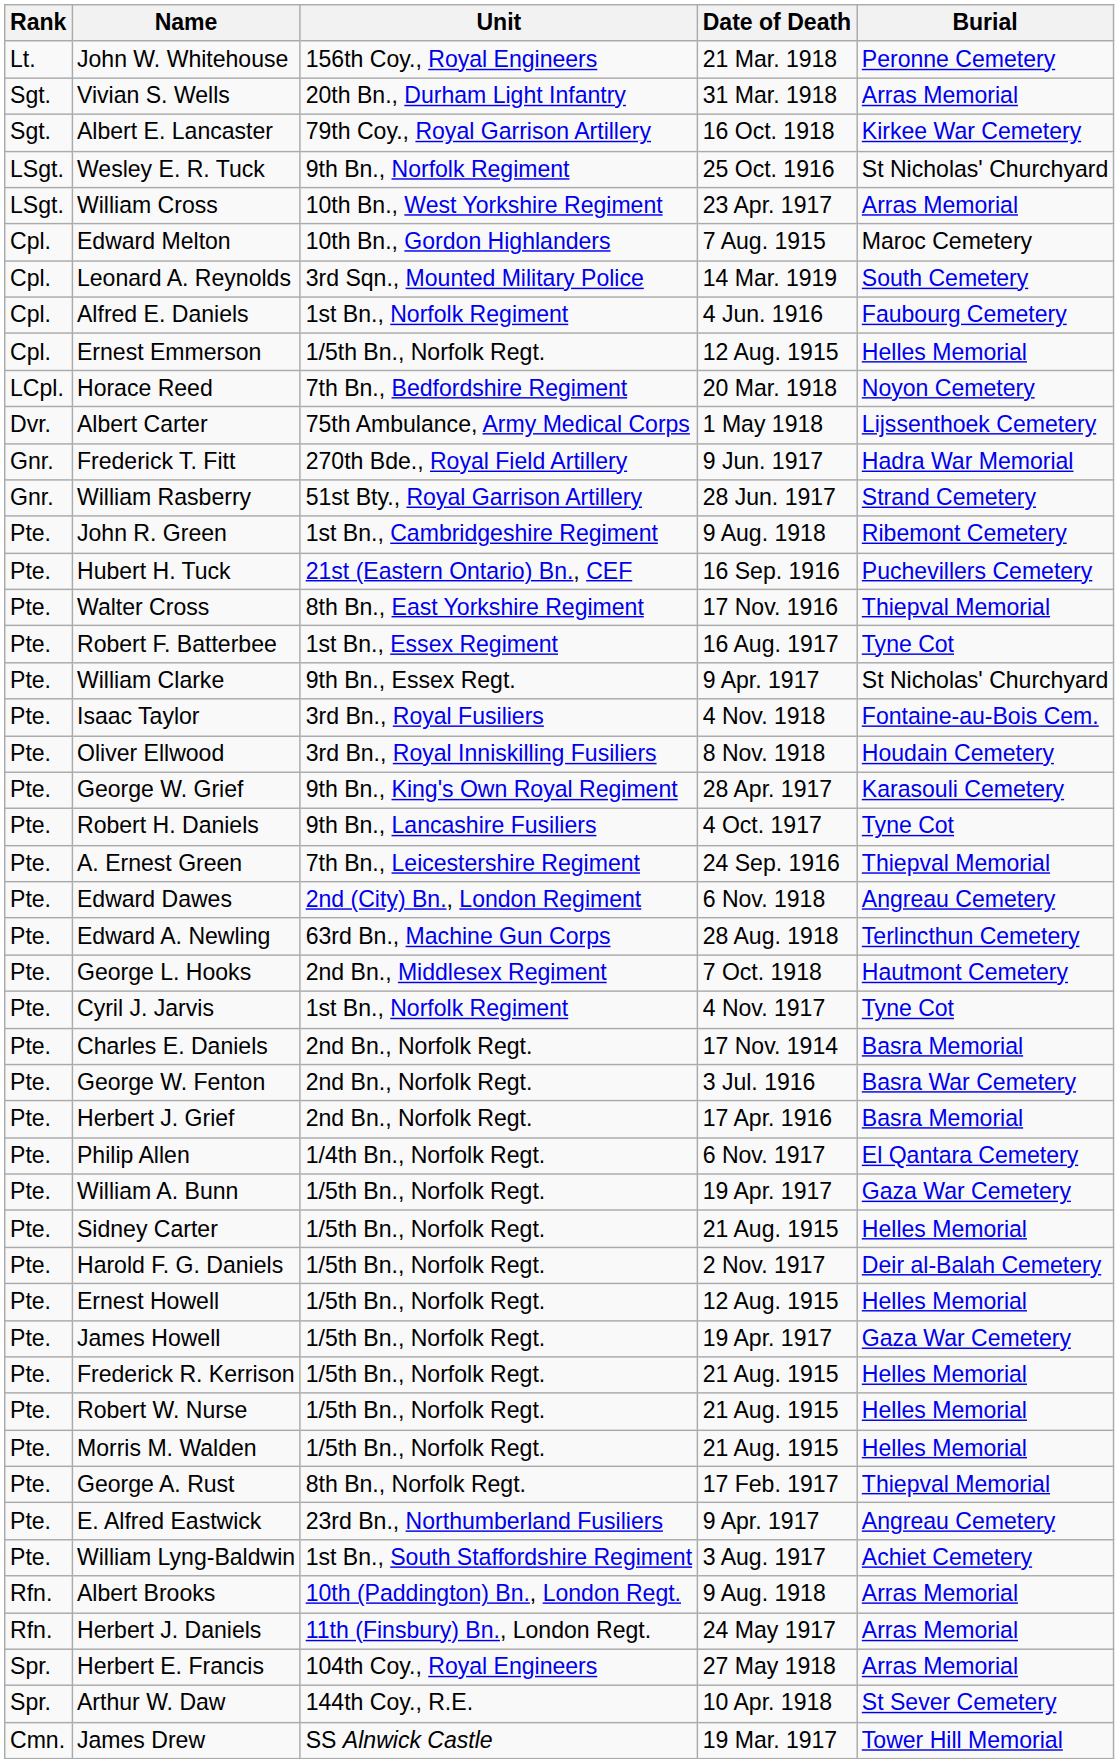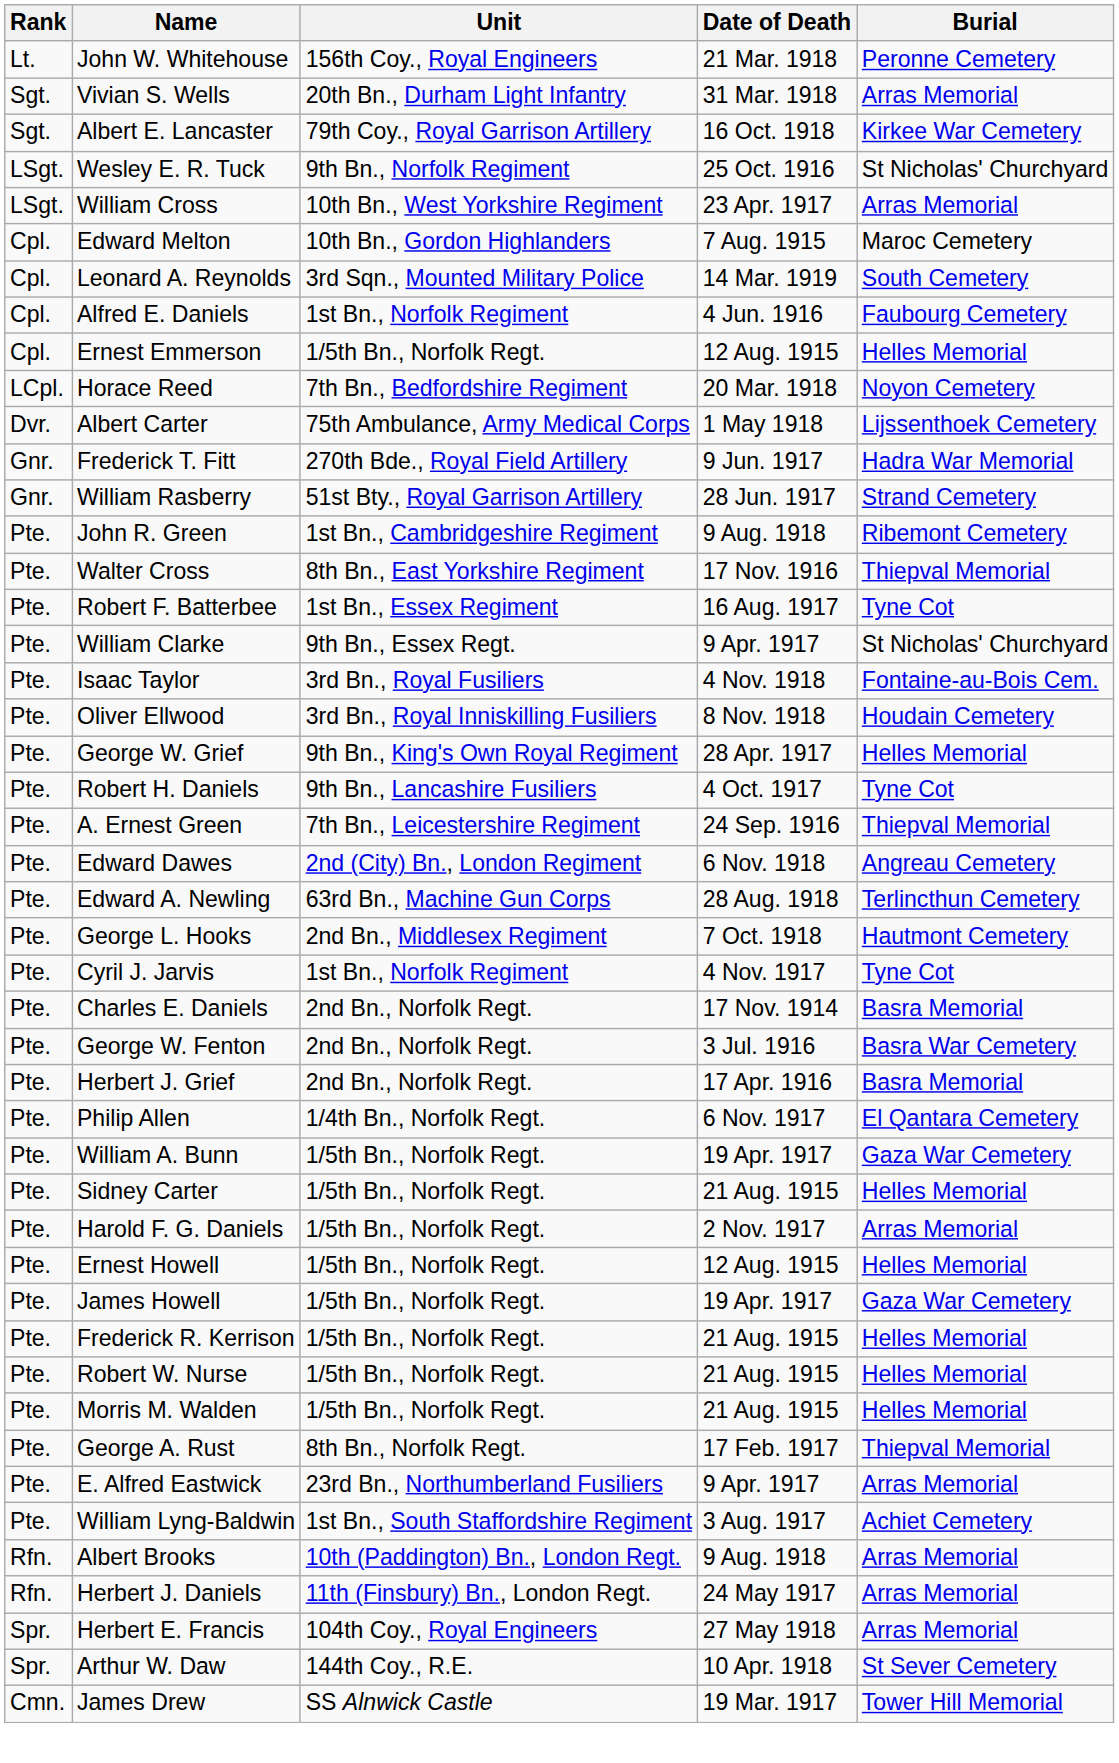 <table class="wikitable">
 <tr>
 <th>Rank</th>
 <th>Name</th>
 <th>Unit</th>
 <th>Date of Death</th>
 <th>Burial</th>
 </tr>
 <tr>
 <td>Lt.</td>
 <td>John W. Whitehouse</td>
 <td>156th Coy., <a href='#'>Royal Engineers</a></td>
 <td>21 Mar. 1918</td>
 <td><a href='#'>Peronne Cemetery</a></td>
 </tr>
 <tr>
 <td>Sgt.</td>
 <td>Vivian S. Wells</td>
 <td>20th Bn., <a href='#'>Durham Light Infantry</a></td>
 <td>31 Mar. 1918</td>
 <td><a href='#'>Arras Memorial</a></td>
 </tr>
 <tr>
 <td>Sgt.</td>
 <td>Albert E. Lancaster</td>
 <td>79th Coy., <a href='#'>Royal Garrison Artillery</a></td>
 <td>16 Oct. 1918</td>
 <td><a href='#'>Kirkee War Cemetery</a></td>
 </tr>
 <tr>
 <td>LSgt.</td>
 <td>Wesley E. R. Tuck</td>
 <td>9th Bn., <a href='#'>Norfolk Regiment</a></td>
 <td>25 Oct. 1916</td>
 <td>St Nicholas' Churchyard</td>
 </tr>
 <tr>
 <td>LSgt.</td>
 <td>William Cross</td>
 <td>10th Bn., <a href='#'>West Yorkshire Regiment</a></td>
 <td>23 Apr. 1917</td>
 <td><a href='#'>Arras Memorial</a></td>
 </tr>
 <tr>
 <td>Cpl.</td>
 <td>Edward Melton</td>
 <td>10th Bn., <a href='#'>Gordon Highlanders</a></td>
 <td>7 Aug. 1915</td>
 <td>Maroc Cemetery</td>
 </tr>
 <tr>
 <td>Cpl.</td>
 <td>Leonard A. Reynolds</td>
 <td>3rd Sqn., <a href='#'>Mounted Military Police</a></td>
 <td>14 Mar. 1919</td>
 <td><a href='#'>South Cemetery</a></td>
 </tr>
 <tr>
 <td>Cpl.</td>
 <td>Alfred E. Daniels</td>
 <td>1st Bn., <a href='#'>Norfolk Regiment</a></td>
 <td>4 Jun. 1916</td>
 <td><a href='#'>Faubourg Cemetery</a></td>
 </tr>
 <tr>
 <td>Cpl.</td>
 <td>Ernest Emmerson</td>
 <td>1/5th Bn., Norfolk Regt.</td>
 <td>12 Aug. 1915</td>
 <td><a href='#'>Helles Memorial</a></td>
 </tr>
 <tr>
 <td>LCpl.</td>
 <td>Horace Reed</td>
 <td>7th Bn., <a href='#'>Bedfordshire Regiment</a></td>
 <td>20 Mar. 1918</td>
 <td><a href='#'>Noyon Cemetery</a></td>
 </tr>
 <tr>
 <td>Dvr.</td>
 <td>Albert Carter</td>
 <td>75th Ambulance, <a href='#'>Army Medical Corps</a></td>
 <td>1 May 1918</td>
 <td><a href='#'>Lijssenthoek Cemetery</a></td>
 </tr>
 <tr>
 <td>Gnr.</td>
 <td>Frederick T. Fitt</td>
 <td>270th Bde., <a href='#'>Royal Field Artillery</a></td>
 <td>9 Jun. 1917</td>
 <td><a href='#'>Hadra War Memorial</a></td>
 </tr>
 <tr>
 <td>Gnr.</td>
 <td>William Rasberry</td>
 <td>51st Bty., <a href='#'>Royal Garrison Artillery</a></td>
 <td>28 Jun. 1917</td>
 <td><a href='#'>Strand Cemetery</a></td>
 </tr>
 <tr>
 <td>Pte.</td>
 <td>John R. Green</td>
 <td>1st Bn., <a href='#'>Cambridgeshire Regiment</a></td>
 <td>9 Aug. 1918</td>
 <td><a href='#'>Ribemont Cemetery</a></td>
 </tr>
 <tr>
 <td>Pte.</td>
-<td>Hubert H. Tuck</td>
-<td><a href='#'>21st (Eastern Ontario) Bn.</a>, <a href='#'>CEF</a></td>
-<td>16 Sep. 1916</td>
-<td><a href='#'>Puchevillers Cemetery</a></td>
-</tr>
-<tr>
-<td>Pte.</td>
 <td>Walter Cross</td>
 <td>8th Bn., <a href='#'>East Yorkshire Regiment</a></td>
 <td>17 Nov. 1916</td>
 <td><a href='#'>Thiepval Memorial</a></td>
 </tr>
 <tr>
 <td>Pte.</td>
 <td>Robert F. Batterbee</td>
 <td>1st Bn., <a href='#'>Essex Regiment</a></td>
 <td>16 Aug. 1917</td>
 <td><a href='#'>Tyne Cot</a></td>
 </tr>
 <tr>
 <td>Pte.</td>
 <td>William Clarke</td>
 <td>9th Bn., Essex Regt.</td>
 <td>9 Apr. 1917</td>
 <td>St Nicholas' Churchyard</td>
 </tr>
 <tr>
 <td>Pte.</td>
 <td>Isaac Taylor</td>
 <td>3rd Bn., <a href='#'>Royal Fusiliers</a></td>
 <td>4 Nov. 1918</td>
 <td><a href='#'>Fontaine-au-Bois Cem.</a></td>
 </tr>
 <tr>
 <td>Pte.</td>
 <td>Oliver Ellwood</td>
 <td>3rd Bn., <a href='#'>Royal Inniskilling Fusiliers</a></td>
 <td>8 Nov. 1918</td>
 <td><a href='#'>Houdain Cemetery</a></td>
 </tr>
 <tr>
 <td>Pte.</td>
 <td>George W. Grief</td>
 <td>9th Bn., <a href='#'>King's Own Royal Regiment</a></td>
 <td>28 Apr. 1917</td>
-<td><a href='#'>Karasouli Cemetery</a></td>
+<td><a href='#'>Helles Memorial</a></td>
 </tr>
 <tr>
 <td>Pte.</td>
 <td>Robert H. Daniels</td>
 <td>9th Bn., <a href='#'>Lancashire Fusiliers</a></td>
 <td>4 Oct. 1917</td>
 <td><a href='#'>Tyne Cot</a></td>
 </tr>
 <tr>
 <td>Pte.</td>
 <td>A. Ernest Green</td>
 <td>7th Bn., <a href='#'>Leicestershire Regiment</a></td>
 <td>24 Sep. 1916</td>
 <td><a href='#'>Thiepval Memorial</a></td>
 </tr>
 <tr>
 <td>Pte.</td>
 <td>Edward Dawes</td>
 <td><a href='#'>2nd (City) Bn.</a>, <a href='#'>London Regiment</a></td>
 <td>6 Nov. 1918</td>
 <td><a href='#'>Angreau Cemetery</a></td>
 </tr>
 <tr>
 <td>Pte.</td>
 <td>Edward A. Newling</td>
 <td>63rd Bn., <a href='#'>Machine Gun Corps</a></td>
 <td>28 Aug. 1918</td>
 <td><a href='#'>Terlincthun Cemetery</a></td>
 </tr>
 <tr>
 <td>Pte.</td>
 <td>George L. Hooks</td>
 <td>2nd Bn., <a href='#'>Middlesex Regiment</a></td>
 <td>7 Oct. 1918</td>
 <td><a href='#'>Hautmont Cemetery</a></td>
 </tr>
 <tr>
 <td>Pte.</td>
 <td>Cyril J. Jarvis</td>
 <td>1st Bn., <a href='#'>Norfolk Regiment</a></td>
 <td>4 Nov. 1917</td>
 <td><a href='#'>Tyne Cot</a></td>
 </tr>
 <tr>
 <td>Pte.</td>
 <td>Charles E. Daniels</td>
 <td>2nd Bn., Norfolk Regt.</td>
 <td>17 Nov. 1914</td>
 <td><a href='#'>Basra Memorial</a></td>
 </tr>
 <tr>
 <td>Pte.</td>
 <td>George W. Fenton</td>
 <td>2nd Bn., Norfolk Regt.</td>
 <td>3 Jul. 1916</td>
 <td><a href='#'>Basra War Cemetery</a></td>
 </tr>
 <tr>
 <td>Pte.</td>
 <td>Herbert J. Grief</td>
 <td>2nd Bn., Norfolk Regt.</td>
 <td>17 Apr. 1916</td>
 <td><a href='#'>Basra Memorial</a></td>
 </tr>
 <tr>
 <td>Pte.</td>
 <td>Philip Allen</td>
 <td>1/4th Bn., Norfolk Regt.</td>
 <td>6 Nov. 1917</td>
 <td><a href='#'>El Qantara Cemetery</a></td>
 </tr>
 <tr>
 <td>Pte.</td>
 <td>William A. Bunn</td>
 <td>1/5th Bn., Norfolk Regt.</td>
 <td>19 Apr. 1917</td>
 <td><a href='#'>Gaza War Cemetery</a></td>
 </tr>
 <tr>
 <td>Pte.</td>
 <td>Sidney Carter</td>
 <td>1/5th Bn., Norfolk Regt.</td>
 <td>21 Aug. 1915</td>
 <td><a href='#'>Helles Memorial</a></td>
 </tr>
 <tr>
 <td>Pte.</td>
 <td>Harold F. G. Daniels</td>
 <td>1/5th Bn., Norfolk Regt.</td>
 <td>2 Nov. 1917</td>
-<td><a href='#'>Deir al-Balah Cemetery</a></td>
+<td><a href='#'>Arras Memorial</a></td>
 </tr>
 <tr>
 <td>Pte.</td>
 <td>Ernest Howell</td>
 <td>1/5th Bn., Norfolk Regt.</td>
 <td>12 Aug. 1915</td>
 <td><a href='#'>Helles Memorial</a></td>
 </tr>
 <tr>
 <td>Pte.</td>
 <td>James Howell</td>
 <td>1/5th Bn., Norfolk Regt.</td>
 <td>19 Apr. 1917</td>
 <td><a href='#'>Gaza War Cemetery</a></td>
 </tr>
 <tr>
 <td>Pte.</td>
 <td>Frederick R. Kerrison</td>
 <td>1/5th Bn., Norfolk Regt.</td>
 <td>21 Aug. 1915</td>
 <td><a href='#'>Helles Memorial</a></td>
 </tr>
 <tr>
 <td>Pte.</td>
 <td>Robert W. Nurse</td>
 <td>1/5th Bn., Norfolk Regt.</td>
 <td>21 Aug. 1915</td>
 <td><a href='#'>Helles Memorial</a></td>
 </tr>
 <tr>
 <td>Pte.</td>
 <td>Morris M. Walden</td>
 <td>1/5th Bn., Norfolk Regt.</td>
 <td>21 Aug. 1915</td>
 <td><a href='#'>Helles Memorial</a></td>
 </tr>
 <tr>
 <td>Pte.</td>
 <td>George A. Rust</td>
 <td>8th Bn., Norfolk Regt.</td>
 <td>17 Feb. 1917</td>
 <td><a href='#'>Thiepval Memorial</a></td>
 </tr>
 <tr>
 <td>Pte.</td>
 <td>E. Alfred Eastwick</td>
 <td>23rd Bn., <a href='#'>Northumberland Fusiliers</a></td>
 <td>9 Apr. 1917</td>
-<td><a href='#'>Angreau Cemetery</a></td>
+<td><a href='#'>Arras Memorial</a></td>
 </tr>
 <tr>
 <td>Pte.</td>
 <td>William Lyng-Baldwin</td>
 <td>1st Bn., <a href='#'>South Staffordshire Regiment</a></td>
 <td>3 Aug. 1917</td>
 <td><a href='#'>Achiet Cemetery</a></td>
 </tr>
 <tr>
 <td>Rfn.</td>
 <td>Albert Brooks</td>
 <td><a href='#'>10th (Paddington) Bn.</a>, <a href='#'>London Regt.</a></td>
 <td>9 Aug. 1918</td>
 <td><a href='#'>Arras Memorial</a></td>
 </tr>
 <tr>
 <td>Rfn.</td>
 <td>Herbert J. Daniels</td>
 <td><a href='#'>11th (Finsbury) Bn.</a>, London Regt.</td>
 <td>24 May 1917</td>
 <td><a href='#'>Arras Memorial</a></td>
 </tr>
 <tr>
 <td>Spr.</td>
 <td>Herbert E. Francis</td>
 <td>104th Coy., <a href='#'>Royal Engineers</a></td>
 <td>27 May 1918</td>
 <td><a href='#'>Arras Memorial</a></td>
 </tr>
 <tr>
 <td>Spr.</td>
 <td>Arthur W. Daw</td>
 <td>144th Coy., R.E.</td>
 <td>10 Apr. 1918</td>
 <td><a href='#'>St Sever Cemetery</a></td>
 </tr>
 <tr>
 <td>Cmn.</td>
 <td>James Drew</td>
 <td>SS <em>Alnwick Castle</em></td>
 <td>19 Mar. 1917</td>
 <td><a href='#'>Tower Hill Memorial</a></td>
 </tr>
 </table>
